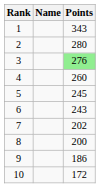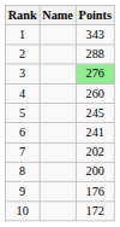 <table class="wikitable sortable">
 <tr>
 <th>Rank</th>
 <th>Name</th>
 <th>Points</th>
 </tr>
 <tr>
 <td align=center>1</td>
 <td></td>
 <td align=center>343</td>
 </tr>
 <tr>
 <td align=center>2</td>
 <td></td>
-<td align=center>280</td>
+<td align=center>288</td>
 </tr>
 <tr>
 <td align=center>3</td>
 <td></td>
 <td align=center style="background: lightgreen;">276</td>
 </tr>
 <tr>
 <td align=center>4</td>
 <td></td>
 <td align=center>260</td>
 </tr>
 <tr>
 <td align=center>5</td>
 <td></td>
 <td align=center>245</td>
 </tr>
 <tr>
 <td align=center>6</td>
 <td></td>
-<td align=center>243</td>
+<td align=center>241</td>
 </tr>
 <tr>
 <td align=center>7</td>
 <td></td>
 <td align=center>202</td>
 </tr>
 <tr>
 <td align=center>8</td>
 <td></td>
 <td align=center>200</td>
 </tr>
 <tr>
 <td align=center>9</td>
 <td></td>
-<td align=center>186</td>
+<td align=center>176</td>
 </tr>
 <tr>
 <td align=center>10</td>
 <td></td>
 <td align=center>172</td>
 </tr>
 </table>
